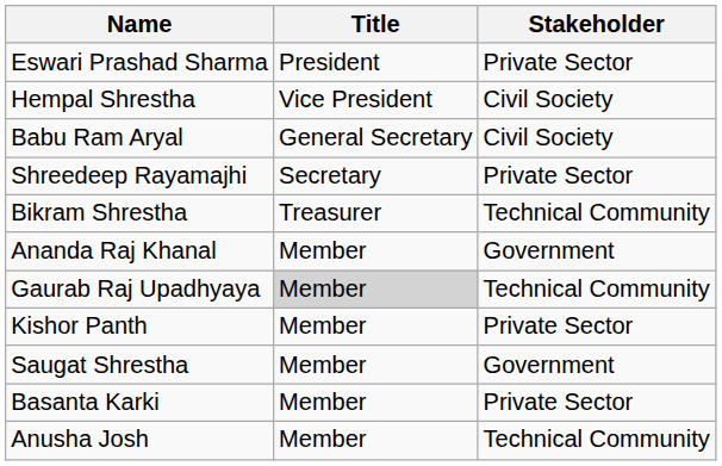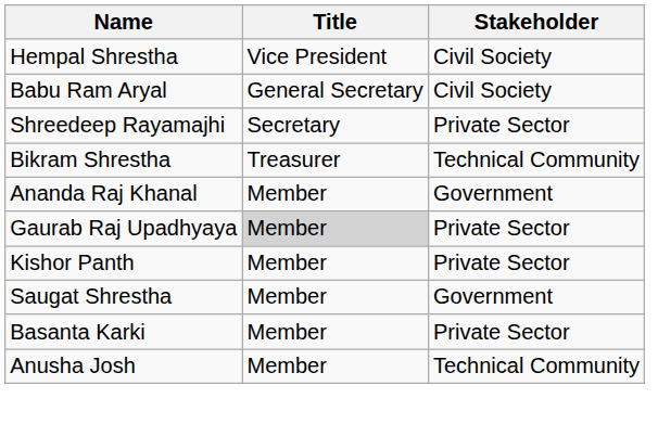 <table class="wikitable">
 <tr>
 <th>Name</th>
 <th>Title</th>
 <th>Stakeholder</th>
-</tr>
-<tr>
-<td>Eswari Prashad Sharma</td>
-<td>President</td>
-<td>Private Sector</td>
 </tr>
 <tr>
 <td>Hempal Shrestha</td>
 <td>Vice President</td>
 <td>Civil Society</td>
 </tr>
 <tr>
 <td>Babu Ram Aryal</td>
 <td>General Secretary</td>
 <td>Civil Society</td>
 </tr>
 <tr>
 <td>Shreedeep Rayamajhi</td>
 <td>Secretary</td>
 <td>Private Sector</td>
 </tr>
 <tr>
 <td>Bikram Shrestha</td>
 <td>Treasurer</td>
 <td>Technical Community</td>
 </tr>
 <tr>
 <td>Ananda Raj Khanal</td>
 <td>Member</td>
 <td>Government</td>
 </tr>
 <tr>
 <td>Gaurab Raj Upadhyaya</td>
 <td style="background: lightgrey;">Member</td>
-<td>Technical Community</td>
+<td>Private Sector</td>
 </tr>
 <tr>
 <td>Kishor Panth</td>
 <td>Member</td>
 <td>Private Sector</td>
 </tr>
 <tr>
 <td>Saugat Shrestha</td>
 <td>Member</td>
 <td>Government</td>
 </tr>
 <tr>
 <td>Basanta Karki</td>
 <td>Member</td>
 <td>Private Sector</td>
 </tr>
 <tr>
 <td>Anusha Josh</td>
 <td>Member</td>
 <td>Technical Community</td>
 </tr>
 </table>
